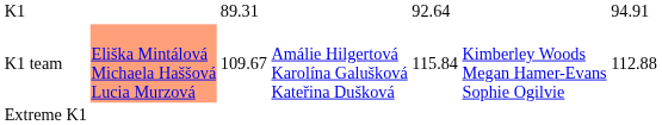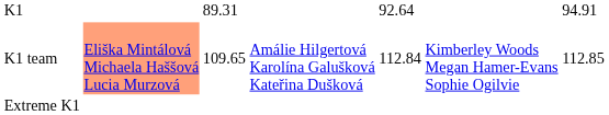 <table>
 <tr>
 <td>K1</td>
 <td></td>
 <td>89.31</td>
 <td></td>
 <td>92.64</td>
 <td></td>
 <td>94.91</td>
 </tr>
 <tr>
 <td>K1 team</td>
 <td style="background: lightsalmon;"><br><a href='#'>Eliška Mintálová</a><br><a href='#'>Michaela Haššová</a><br><a href='#'>Lucia Murzová</a></td>
-<td>109.67</td>
+<td>109.65</td>
 <td><br><a href='#'>Amálie Hilgertová</a><br><a href='#'>Karolína Galušková</a><br><a href='#'>Kateřina Dušková</a></td>
-<td>115.84</td>
+<td>112.84</td>
 <td><br><a href='#'>Kimberley Woods</a><br><a href='#'>Megan Hamer-Evans</a><br><a href='#'>Sophie Ogilvie</a></td>
-<td>112.88</td>
+<td>112.85</td>
 </tr>
 <tr>
 <td>Extreme K1</td>
 <td></td>
 <td></td>
 <td></td>
 <td></td>
 <td></td>
 <td></td>
 </tr>
 </table>
